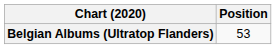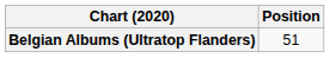 <table class="wikitable plainrowheaders" style="text-align:center">
 <tr>
 <th scope="col">Chart (2020)</th>
 <th scope="col">Position</th>
 </tr>
 <tr>
 <th scope="row">Belgian Albums (Ultratop Flanders)</th>
-<td>53</td>
+<td>51</td>
 </tr>
 </table>
